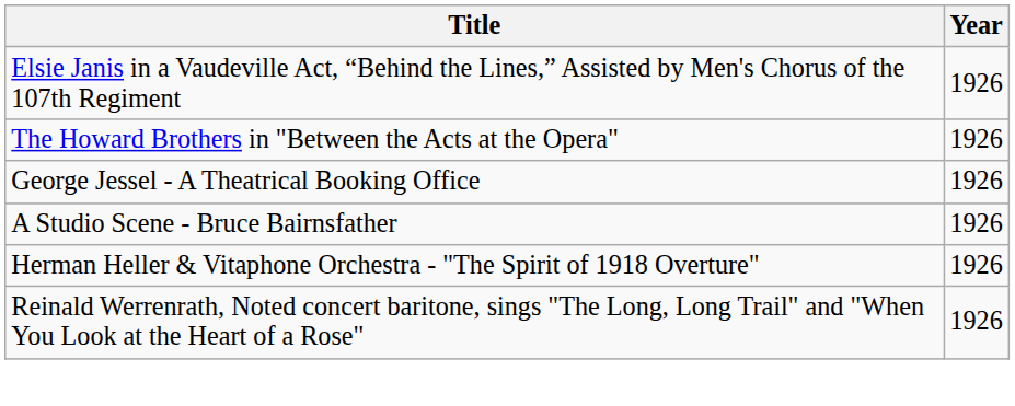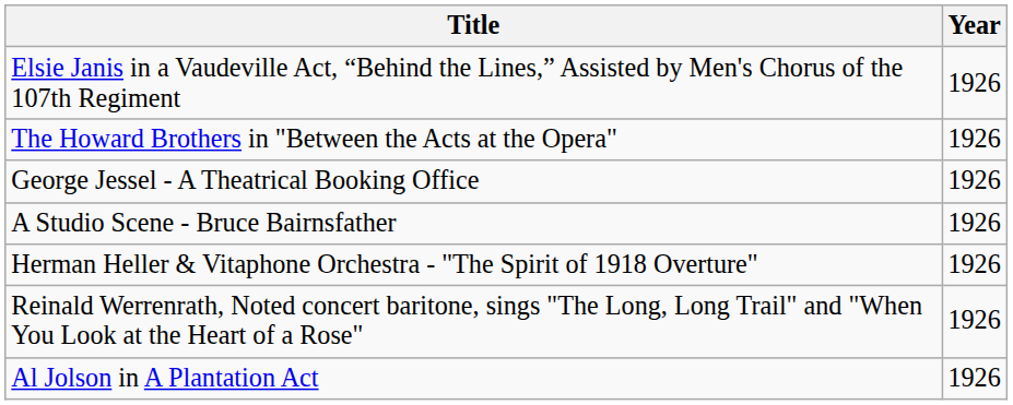 <table class="wikitable">
 <tr>
 <th>Title</th>
 <th>Year</th>
 </tr>
 <tr>
 <td><a href='#'>Elsie Janis</a> in a Vaudeville Act, “Behind the Lines,” Assisted by Men's Chorus of the 107th Regiment</td>
 <td>1926</td>
 </tr>
 <tr>
 <td><a href='#'>The Howard Brothers</a> in "Between the Acts at the Opera"</td>
 <td>1926</td>
 </tr>
 <tr>
 <td>George Jessel - A Theatrical Booking Office</td>
 <td>1926</td>
 </tr>
 <tr>
 <td>A Studio Scene - Bruce Bairnsfather</td>
 <td>1926</td>
 </tr>
 <tr>
 <td>Herman Heller & Vitaphone Orchestra - "The Spirit of 1918 Overture"</td>
 <td>1926</td>
 </tr>
 <tr>
 <td>Reinald Werrenrath, Noted concert baritone, sings "The Long, Long Trail" and "When You Look at the Heart of a Rose"</td>
 <td>1926</td>
 </tr>
+<tr>
+<td><a href='#'>Al Jolson</a> in <a href='#'>A Plantation Act</a></td>
+<td>1926</td>
+</tr>
 </table>
